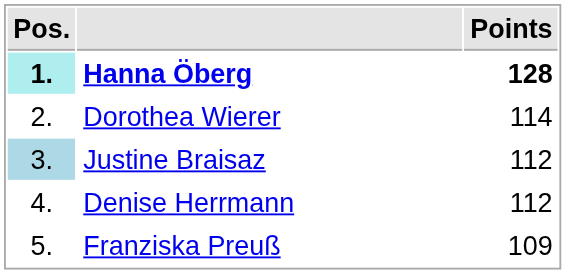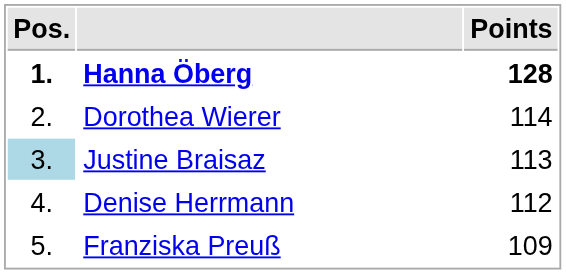 <table cellspacing="1" cellpadding="3" style="border:1px solid #AAAAAA;font-size:90%">
 <tr bgcolor="#E4E4E4">
 <th style="border-bottom:1px solid #AAAAAA" width=10>Pos.</th>
 <th style="border-bottom:1px solid #AAAAAA" width=200></th>
 <th style="border-bottom:1px solid #AAAAAA" width=20>Points</th>
 </tr>
 <tr>
-<td align="center" style="background: paleturquoise;"><strong>1.</strong></td>
+<td align="center"><strong>1.</strong></td>
 <td> <strong><a href='#'>Hanna Öberg</a></strong></td>
 <td align="right"><strong>128</strong></td>
 </tr>
 <tr>
 <td align="center">2.</td>
 <td> <a href='#'>Dorothea Wierer</a></td>
 <td align="right">114</td>
 </tr>
 <tr>
 <td align="center" style="background: lightblue;">3.</td>
 <td> <a href='#'>Justine Braisaz</a></td>
-<td align="right">112</td>
+<td align="right">113</td>
 </tr>
 <tr>
 <td align="center">4.</td>
 <td> <a href='#'>Denise Herrmann</a></td>
 <td align="right">112</td>
 </tr>
 <tr>
 <td align="center">5.</td>
 <td> <a href='#'>Franziska Preuß</a></td>
 <td align="right">109</td>
 </tr>
 </table>
